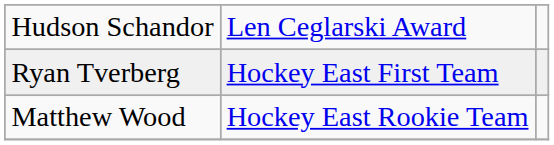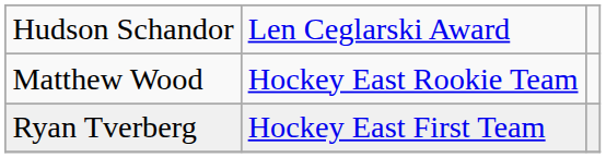 <table class="wikitable">
 <tr>
 <td>Hudson Schandor</td>
 <td rowspan=1><a href='#'>Len Ceglarski Award</a></td>
+<td rowspan=1></td>
+</tr>
+<tr>
+<td>Matthew Wood</td>
+<td rowspan=1><a href='#'>Hockey East Rookie Team</a></td>
 <td rowspan=1></td>
 </tr>
 <tr bgcolor=f0f0f0>
 <td>Ryan Tverberg</td>
 <td rowspan=1><a href='#'>Hockey East First Team</a></td>
 <td rowspan=1></td>
 </tr>
 <tr>
-<td>Matthew Wood</td>
-<td rowspan=1><a href='#'>Hockey East Rookie Team</a></td>
-<td rowspan=1></td>
-</tr>
-<tr>
 </tr>
 </table>
